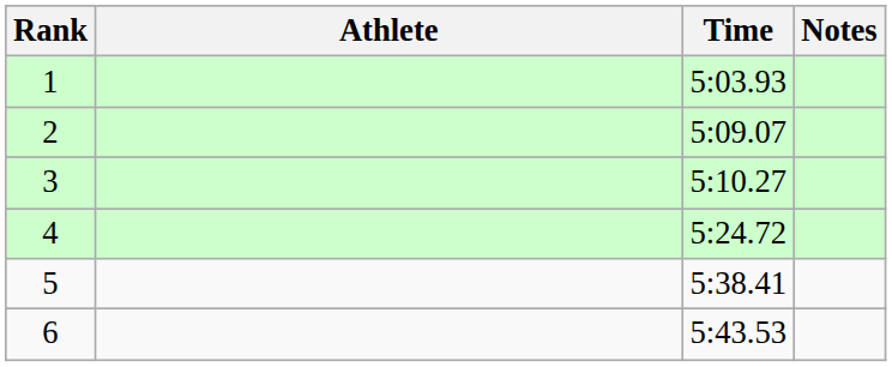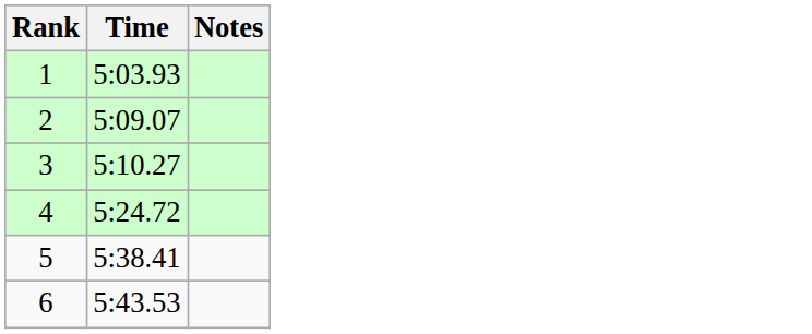 <table class="wikitable" style="text-align:center">
 <tr>
 <th>Rank</th>
-<th Style="width:18em">Athlete</th>
 <th>Time</th>
 <th>Notes</th>
 </tr>
 <tr style="background:#cfc">
 <td>1</td>
-<td style="text-align:left"></td>
 <td>5:03.93</td>
 <td></td>
 </tr>
 <tr style="background:#cfc">
 <td>2</td>
-<td style="text-align:left"></td>
 <td>5:09.07</td>
 <td></td>
 </tr>
 <tr style="background:#cfc">
 <td>3</td>
-<td style="text-align:left"></td>
 <td>5:10.27</td>
 <td></td>
 </tr>
 <tr style="background:#cfc">
 <td>4</td>
-<td style="text-align:left"></td>
 <td>5:24.72</td>
 <td></td>
 </tr>
 <tr>
 <td>5</td>
-<td style="text-align:left"></td>
 <td>5:38.41</td>
 <td></td>
 </tr>
 <tr>
 <td>6</td>
-<td style="text-align:left"></td>
 <td>5:43.53</td>
 <td></td>
 </tr>
 </table>
